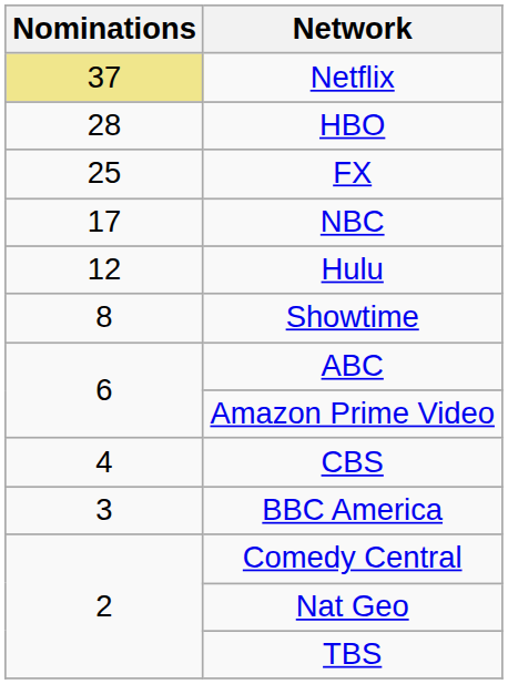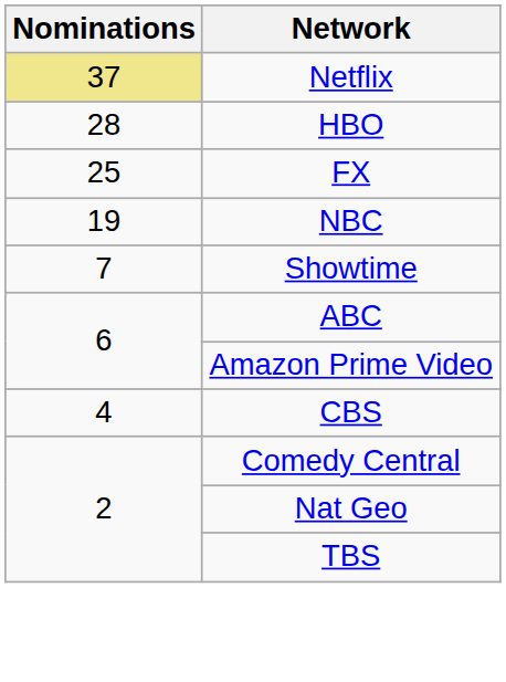 <table class="wikitable floatright" style="text-align: center;">
 <tr>
 <th scope="col" style="width:55px;">Nominations</th>
 <th scope="col" style="text-align:center;">Network</th>
 </tr>
 <tr>
 <td style="background: khaki;">37</td>
 <td><a href='#'>Netflix</a></td>
 </tr>
 <tr>
 <td>28</td>
 <td><a href='#'>HBO</a></td>
 </tr>
 <tr>
 <td>25</td>
 <td><a href='#'>FX</a></td>
 </tr>
 <tr>
-<td>17</td>
+<td>19</td>
 <td><a href='#'>NBC</a></td>
 </tr>
 <tr>
-<td>12</td>
-<td><a href='#'>Hulu</a></td>
-</tr>
-<tr>
-<td>8</td>
+<td>7</td>
 <td><a href='#'>Showtime</a></td>
 </tr>
 <tr>
 <td rowspan=2>6</td>
 <td><a href='#'>ABC</a></td>
 </tr>
 <tr>
 <td><a href='#'>Amazon Prime Video</a></td>
 </tr>
 <tr>
 <td>4</td>
 <td><a href='#'>CBS</a></td>
 </tr>
 <tr>
-<td>3</td>
-<td><a href='#'>BBC America</a></td>
-</tr>
-<tr>
 <td rowspan=3>2</td>
 <td><a href='#'>Comedy Central</a></td>
 </tr>
 <tr>
 <td><a href='#'>Nat Geo</a></td>
 </tr>
 <tr>
 <td><a href='#'>TBS</a></td>
 </tr>
 </table>
